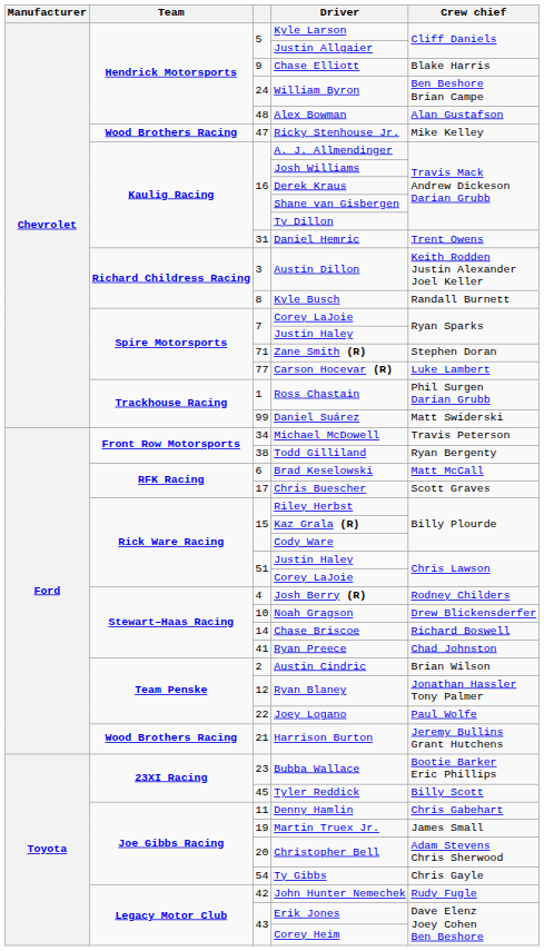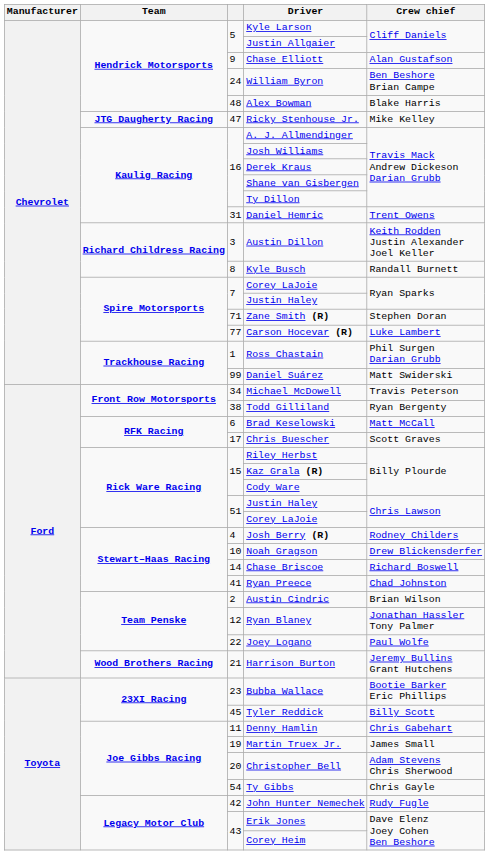 <table class="wikitable" style="font-size: 95%;">
 <tr>
 <th>Manufacturer</th>
 <th>Team</th>
 <th></th>
 <th>Driver</th>
 <th>Crew chief</th>
 </tr>
 <tr>
 <th rowspan="20" nowrap=""><a href='#'>Chevrolet</a></th>
 <td rowspan="5" style="text-align:center;"><strong><a href='#'>Hendrick Motorsports</a></strong></td>
 <td rowspan="2">5</td>
 <td><a href='#'>Kyle Larson</a><small> </small></td>
 <td rowspan="2"><a href='#'>Cliff Daniels</a></td>
 </tr>
 <tr>
 <td><a href='#'>Justin Allgaier</a><small> </small></td>
 </tr>
 <tr>
 <td>9</td>
 <td><a href='#'>Chase Elliott</a></td>
-<td>Blake Harris</td>
+<td><a href='#'>Alan Gustafson</a></td>
 </tr>
 <tr>
 <td>24</td>
 <td><a href='#'>William Byron</a></td>
 <td><a href='#'>Ben Beshore</a> <small></small><br>Brian Campe <small></small></td>
 </tr>
 <tr>
 <td>48</td>
 <td><a href='#'>Alex Bowman</a></td>
-<td><a href='#'>Alan Gustafson</a></td>
+<td>Blake Harris</td>
 </tr>
 <tr>
-<td style="text-align:center;"><strong><a href='#'>Wood Brothers Racing</a></strong></td>
+<td style="text-align:center;" nowrap><strong><a href='#'>JTG Daugherty Racing</a></strong></td>
 <td>47</td>
 <td><a href='#'>Ricky Stenhouse Jr.</a></td>
 <td>Mike Kelley</td>
 </tr>
 <tr>
 <td rowspan="6" style="text-align:center;"><strong><a href='#'>Kaulig Racing</a></strong></td>
 <td rowspan="5">16</td>
 <td><a href='#'>A. J. Allmendinger</a> <small></small></td>
 <td rowspan="5"><a href='#'>Travis Mack</a> <small></small> <br> Andrew Dickeson <small></small> <br> <a href='#'>Darian Grubb</a> <small></small></td>
 </tr>
 <tr>
 <td><a href='#'>Josh Williams</a> <small></small></td>
 </tr>
 <tr>
 <td><a href='#'>Derek Kraus</a> <small></small></td>
 </tr>
 <tr>
 <td nowrap><a href='#'>Shane van Gisbergen</a> <small></small></td>
 </tr>
 <tr>
 <td><a href='#'>Ty Dillon</a> <small></small></td>
 </tr>
 <tr>
 <td>31</td>
 <td><a href='#'>Daniel Hemric</a></td>
 <td><a href='#'>Trent Owens</a></td>
 </tr>
 <tr>
 <td rowspan="2" style="text-align:center;"><strong><a href='#'>Richard Childress Racing</a></strong></td>
 <td>3</td>
 <td><a href='#'>Austin Dillon</a></td>
 <td><a href='#'>Keith Rodden</a> <small></small><br>Justin Alexander <small></small><br> Joel Keller <small></small></td>
 </tr>
 <tr>
 <td>8</td>
 <td><a href='#'>Kyle Busch</a></td>
 <td>Randall Burnett</td>
 </tr>
 <tr>
 <td rowspan="4" style="text-align:center;"><strong><a href='#'>Spire Motorsports</a></strong></td>
 <td rowspan="2">7</td>
 <td><a href='#'>Corey LaJoie</a> <small></small></td>
 <td rowspan="2">Ryan Sparks</td>
 </tr>
 <tr>
 <td><a href='#'>Justin Haley</a> <small></small></td>
 </tr>
 <tr>
 <td>71</td>
 <td><a href='#'>Zane Smith</a> <strong>(R)</strong></td>
 <td>Stephen Doran</td>
 </tr>
 <tr>
 <td>77</td>
 <td><a href='#'>Carson Hocevar</a> <strong>(R)</strong></td>
 <td><a href='#'>Luke Lambert</a></td>
 </tr>
 <tr>
 <td rowspan=2 style="text-align:center;"><strong><a href='#'>Trackhouse Racing</a></strong></td>
 <td>1</td>
 <td><a href='#'>Ross Chastain</a></td>
 <td>Phil Surgen <small></small><br> <a href='#'>Darian Grubb</a> <small></small></td>
 </tr>
 <tr>
 <td>99</td>
 <td><a href='#'>Daniel Suárez</a></td>
 <td>Matt Swiderski</td>
 </tr>
 <tr>
 <th rowspan="17"><a href='#'>Ford</a></th>
 <td rowspan=2 style="text-align:center;"><strong><a href='#'>Front Row Motorsports</a></strong></td>
 <td>34</td>
 <td><a href='#'>Michael McDowell</a></td>
 <td>Travis Peterson</td>
 </tr>
 <tr>
 <td>38</td>
 <td><a href='#'>Todd Gilliland</a></td>
 <td>Ryan Bergenty</td>
 </tr>
 <tr>
 <td rowspan=2 style="text-align:center;"><strong><a href='#'>RFK Racing</a></strong></td>
 <td>6</td>
 <td><a href='#'>Brad Keselowski</a></td>
 <td><a href='#'>Matt McCall</a></td>
 </tr>
 <tr>
 <td>17</td>
 <td><a href='#'>Chris Buescher</a></td>
 <td>Scott Graves</td>
 </tr>
 <tr>
 <td rowspan="5" style="text-align:center;"><strong><a href='#'>Rick Ware Racing</a></strong></td>
 <td rowspan="3">15</td>
 <td><a href='#'>Riley Herbst</a> <small></small></td>
 <td rowspan="3">Billy Plourde</td>
 </tr>
 <tr>
 <td><a href='#'>Kaz Grala</a> <strong>(R)</strong> <small></small></td>
 </tr>
 <tr>
 <td><a href='#'>Cody Ware</a> <small></small></td>
 </tr>
 <tr>
 <td rowspan="2">51</td>
 <td><a href='#'>Justin Haley</a> <small></small></td>
 <td rowspan="2"><a href='#'>Chris Lawson</a></td>
 </tr>
 <tr>
 <td><a href='#'>Corey LaJoie</a> <small></small></td>
 </tr>
 <tr>
 <td rowspan=4 style="text-align:center;"><strong><a href='#'>Stewart–Haas Racing</a></strong></td>
 <td>4</td>
 <td><a href='#'>Josh Berry</a> <strong>(R)</strong></td>
 <td><a href='#'>Rodney Childers</a></td>
 </tr>
 <tr>
 <td>10</td>
 <td><a href='#'>Noah Gragson</a></td>
 <td nowrap><a href='#'>Drew Blickensderfer</a></td>
 </tr>
 <tr>
 <td>14</td>
 <td><a href='#'>Chase Briscoe</a></td>
 <td><a href='#'>Richard Boswell</a></td>
 </tr>
 <tr>
 <td>41</td>
 <td><a href='#'>Ryan Preece</a></td>
 <td><a href='#'>Chad Johnston</a></td>
 </tr>
 <tr>
 <td rowspan=3 style="text-align:center;"><strong><a href='#'>Team Penske</a></strong></td>
 <td>2</td>
 <td><a href='#'>Austin Cindric</a></td>
 <td>Brian Wilson</td>
 </tr>
 <tr>
 <td>12</td>
 <td><a href='#'>Ryan Blaney</a></td>
 <td><a href='#'>Jonathan Hassler</a> <small></small><br>Tony Palmer <small></small></td>
 </tr>
 <tr>
 <td>22</td>
 <td><a href='#'>Joey Logano</a></td>
 <td><a href='#'>Paul Wolfe</a></td>
 </tr>
 <tr>
 <td style="text-align:center;"><strong><a href='#'>Wood Brothers Racing</a></strong></td>
 <td>21</td>
 <td><a href='#'>Harrison Burton</a></td>
 <td><a href='#'>Jeremy Bullins</a> <small></small><br>Grant Hutchens <small></small></td>
 </tr>
 <tr>
 <th rowspan="9"><a href='#'>Toyota</a></th>
 <td rowspan=2 style="text-align:center;"><strong><a href='#'>23XI Racing</a></strong></td>
 <td>23</td>
 <td><a href='#'>Bubba Wallace</a></td>
 <td><a href='#'>Bootie Barker</a> <small></small><br>Eric Phillips <small></small></td>
 </tr>
 <tr>
 <td>45</td>
 <td><a href='#'>Tyler Reddick</a></td>
 <td><a href='#'>Billy Scott</a></td>
 </tr>
 <tr>
 <td rowspan=4 style="text-align:center;"><strong><a href='#'>Joe Gibbs Racing</a></strong></td>
 <td>11</td>
 <td><a href='#'>Denny Hamlin</a></td>
 <td><a href='#'>Chris Gabehart</a></td>
 </tr>
 <tr>
 <td>19</td>
 <td><a href='#'>Martin Truex Jr.</a></td>
 <td>James Small</td>
 </tr>
 <tr>
 <td>20</td>
 <td><a href='#'>Christopher Bell</a></td>
 <td><a href='#'>Adam Stevens</a> <small></small><br>Chris Sherwood <small></small></td>
 </tr>
 <tr>
 <td>54</td>
 <td><a href='#'>Ty Gibbs</a></td>
 <td>Chris Gayle</td>
 </tr>
 <tr>
 <td rowspan="3" style="text-align:center;"><strong><a href='#'>Legacy Motor Club</a></strong></td>
 <td>42</td>
 <td><a href='#'>John Hunter Nemechek</a></td>
 <td><a href='#'>Rudy Fugle</a></td>
 </tr>
 <tr>
 <td rowspan="2">43</td>
 <td><a href='#'>Erik Jones</a> <small></small></td>
 <td rowspan=2>Dave Elenz <small></small> <br> Joey Cohen <small></small><br><a href='#'>Ben Beshore</a> <small></small></td>
 </tr>
 <tr>
 <td><a href='#'>Corey Heim</a> <small></small></td>
 </tr>
 </table>
